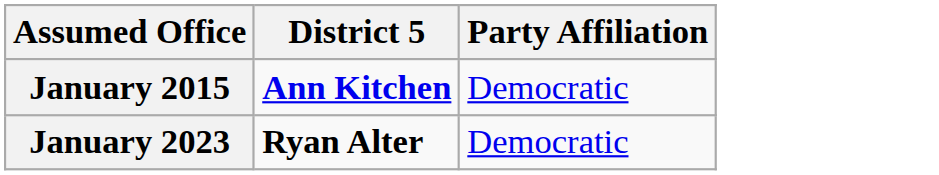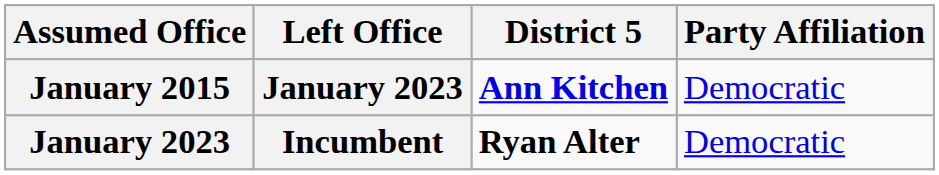 <table class="wikitable" border="1">
 <tr>
 <th>Assumed Office</th>
+<th>Left Office</th>
 <th>District 5</th>
 <th>Party Affiliation</th>
 </tr>
 <tr>
 <th>January 2015</th>
+<th>January 2023</th>
 <td><strong><a href='#'>Ann Kitchen</a></strong></td>
 <td><a href='#'>Democratic</a></td>
 </tr>
 <tr>
 <th>January 2023</th>
+<th>Incumbent</th>
 <td><strong>Ryan Alter</strong></td>
 <td><a href='#'>Democratic</a></td>
 </tr>
 </table>
